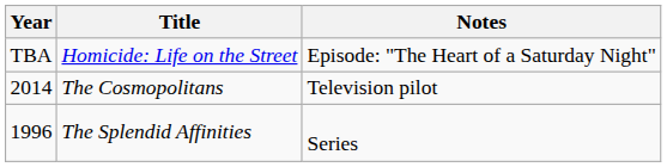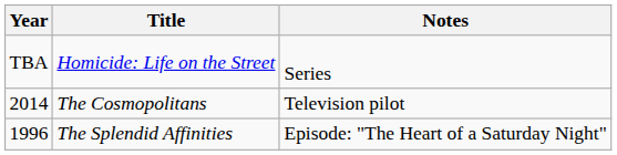 <table class="wikitable">
 <tr>
 <th>Year</th>
 <th>Title</th>
 <th>Notes</th>
 </tr>
 <tr>
 <td>TBA</td>
 <td><em><a href='#'>Homicide: Life on the Street</a></em></td>
-<td>Episode: "The Heart of a Saturday Night"</td>
+<td><br>Series</td>
 </tr>
 <tr>
 <td>2014</td>
 <td><em>The Cosmopolitans</em></td>
 <td>Television pilot</td>
 </tr>
 <tr>
 <td>1996</td>
 <td><em>The Splendid Affinities</em></td>
-<td><br>Series</td>
+<td>Episode: "The Heart of a Saturday Night"</td>
 </tr>
 </table>
